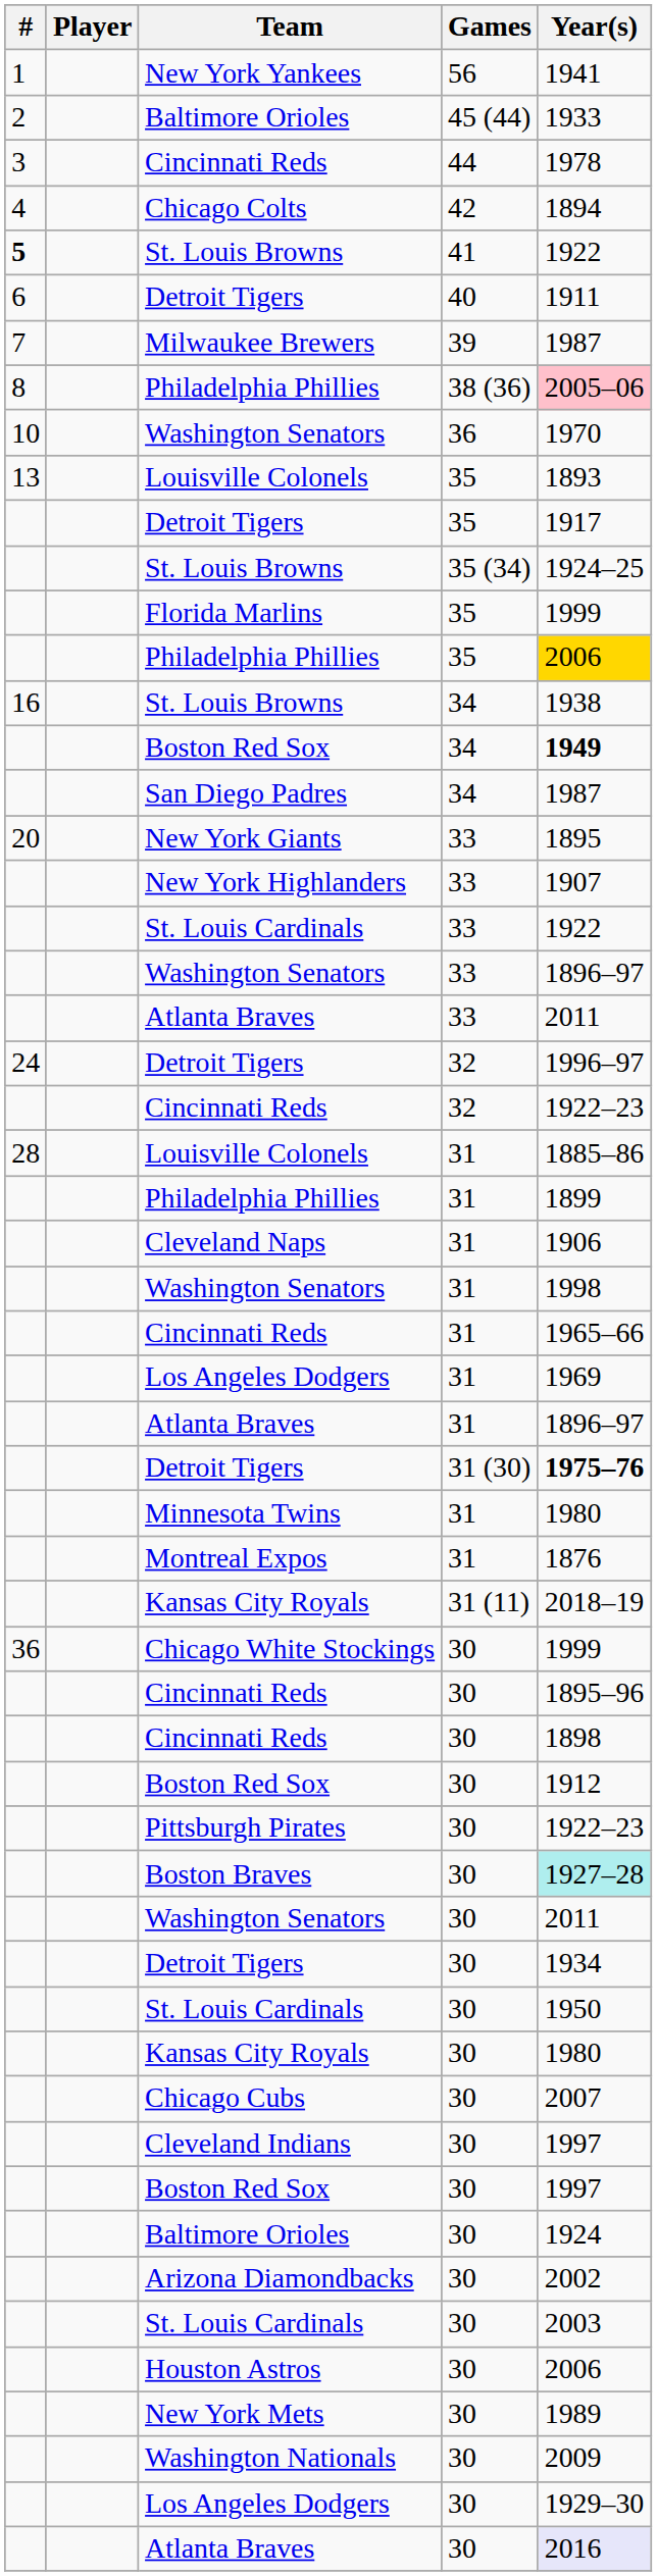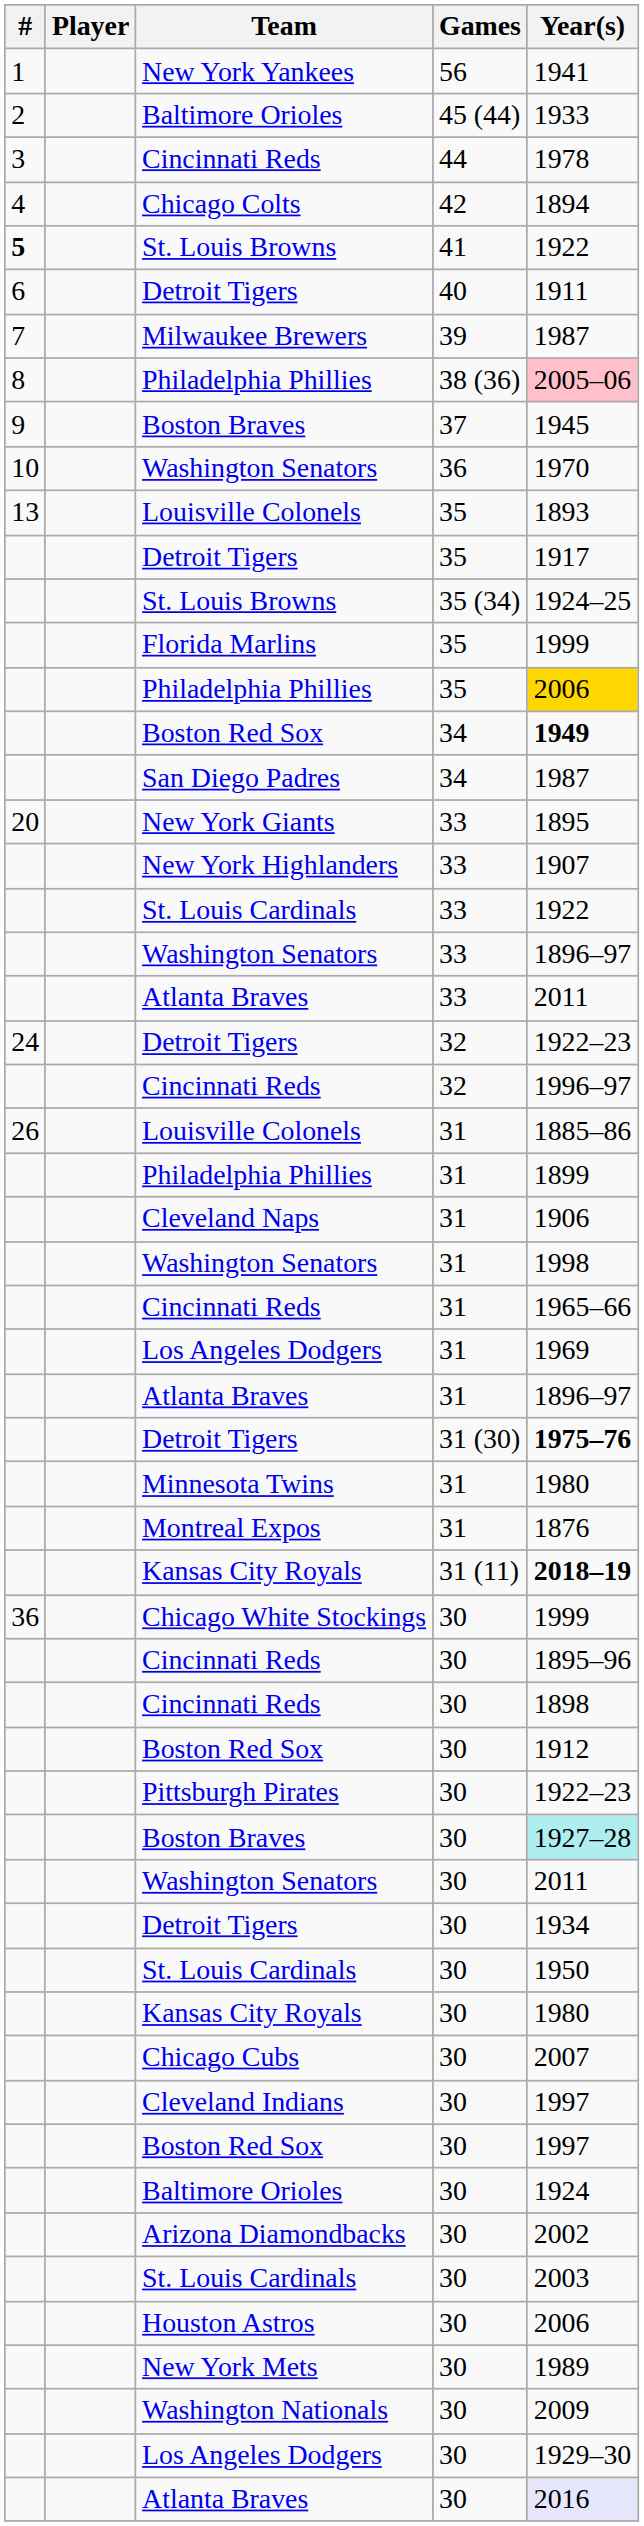 <table class="wikitable sortable">
 <tr>
 <th scope="col" class="unsortable">#</th>
 <th scope="col">Player</th>
 <th scope="col">Team</th>
 <th scope="col">Games</th>
 <th scope="col">Year(s)</th>
 </tr>
 <tr>
 <td>1</td>
 <td></td>
 <td><a href='#'>New York Yankees</a></td>
 <td>56</td>
 <td>1941</td>
 </tr>
 <tr>
 <td>2</td>
 <td></td>
 <td><a href='#'>Baltimore Orioles</a></td>
 <td>45 (44)</td>
 <td>1933</td>
 </tr>
 <tr>
 <td>3</td>
 <td></td>
 <td><a href='#'>Cincinnati Reds</a></td>
 <td>44</td>
 <td>1978</td>
 </tr>
 <tr>
 <td>4</td>
 <td></td>
 <td><a href='#'>Chicago Colts</a></td>
 <td>42</td>
 <td>1894</td>
 </tr>
 <tr>
 <td><strong>5</strong></td>
 <td></td>
 <td><a href='#'>St. Louis Browns</a></td>
 <td>41</td>
 <td>1922</td>
 </tr>
 <tr>
 <td>6</td>
 <td></td>
 <td><a href='#'>Detroit Tigers</a></td>
 <td>40</td>
 <td>1911</td>
 </tr>
 <tr>
 <td>7</td>
 <td></td>
 <td><a href='#'>Milwaukee Brewers</a></td>
 <td>39</td>
 <td>1987</td>
 </tr>
 <tr>
 <td>8</td>
 <td></td>
 <td><a href='#'>Philadelphia Phillies</a></td>
 <td>38 (36)</td>
 <td style="background: pink;">2005–06</td>
 </tr>
 <tr>
+<td>9</td>
+<td></td>
+<td><a href='#'>Boston Braves</a></td>
+<td>37</td>
+<td>1945</td>
+</tr>
+<tr>
 <td>10</td>
 <td></td>
 <td><a href='#'>Washington Senators</a></td>
 <td>36</td>
 <td>1970</td>
 </tr>
 <tr>
 <td>13</td>
 <td></td>
 <td><a href='#'>Louisville Colonels</a></td>
 <td>35</td>
 <td>1893</td>
 </tr>
 <tr>
 <td></td>
 <td></td>
 <td><a href='#'>Detroit Tigers</a></td>
 <td>35</td>
 <td>1917</td>
 </tr>
 <tr>
 <td></td>
 <td></td>
 <td><a href='#'>St. Louis Browns</a></td>
 <td>35 (34)</td>
 <td>1924–25</td>
 </tr>
 <tr>
 <td></td>
 <td></td>
 <td><a href='#'>Florida Marlins</a></td>
 <td>35</td>
 <td>1999</td>
 </tr>
 <tr>
 <td></td>
 <td></td>
 <td><a href='#'>Philadelphia Phillies</a></td>
 <td>35</td>
 <td style="background: gold;">2006</td>
-</tr>
-<tr>
-<td>16</td>
-<td></td>
-<td><a href='#'>St. Louis Browns</a></td>
-<td>34</td>
-<td>1938</td>
 </tr>
 <tr>
 <td></td>
 <td></td>
 <td><a href='#'>Boston Red Sox</a></td>
 <td>34</td>
 <td><strong>1949</strong></td>
 </tr>
 <tr>
 <td></td>
 <td></td>
 <td><a href='#'>San Diego Padres</a></td>
 <td>34</td>
 <td>1987</td>
 </tr>
 <tr>
 <td>20</td>
 <td></td>
 <td><a href='#'>New York Giants</a></td>
 <td>33</td>
 <td>1895</td>
 </tr>
 <tr>
 <td></td>
 <td></td>
 <td><a href='#'>New York Highlanders</a></td>
 <td>33</td>
 <td>1907</td>
 </tr>
 <tr>
 <td></td>
 <td></td>
 <td><a href='#'>St. Louis Cardinals</a></td>
 <td>33</td>
 <td>1922</td>
 </tr>
 <tr>
 <td></td>
 <td></td>
 <td><a href='#'>Washington Senators</a></td>
 <td>33</td>
 <td>1896–97</td>
 </tr>
 <tr>
 <td></td>
 <td></td>
 <td><a href='#'>Atlanta Braves</a></td>
 <td>33</td>
 <td>2011</td>
 </tr>
 <tr>
 <td>24</td>
 <td></td>
 <td><a href='#'>Detroit Tigers</a></td>
 <td>32</td>
-<td>1996–97</td>
+<td>1922–23</td>
 </tr>
 <tr>
 <td></td>
 <td></td>
 <td><a href='#'>Cincinnati Reds</a></td>
 <td>32</td>
-<td>1922–23</td>
+<td>1996–97</td>
 </tr>
 <tr>
-<td>28</td>
+<td>26</td>
 <td></td>
 <td><a href='#'>Louisville Colonels</a></td>
 <td>31</td>
 <td>1885–86</td>
 </tr>
 <tr>
 <td></td>
 <td></td>
 <td><a href='#'>Philadelphia Phillies</a></td>
 <td>31</td>
 <td>1899</td>
 </tr>
 <tr>
 <td></td>
 <td></td>
 <td><a href='#'>Cleveland Naps</a></td>
 <td>31</td>
 <td>1906</td>
 </tr>
 <tr>
 <td></td>
 <td></td>
 <td><a href='#'>Washington Senators</a></td>
 <td>31</td>
 <td>1998</td>
 </tr>
 <tr>
 <td></td>
 <td></td>
 <td><a href='#'>Cincinnati Reds</a></td>
 <td>31</td>
 <td>1965–66</td>
 </tr>
 <tr>
 <td></td>
 <td></td>
 <td><a href='#'>Los Angeles Dodgers</a></td>
 <td>31</td>
 <td>1969</td>
 </tr>
 <tr>
 <td></td>
 <td></td>
 <td><a href='#'>Atlanta Braves</a></td>
 <td>31</td>
 <td>1896–97</td>
 </tr>
 <tr>
 <td></td>
 <td></td>
 <td><a href='#'>Detroit Tigers</a></td>
 <td>31 (30)</td>
 <td><strong>1975–76</strong></td>
 </tr>
 <tr>
 <td></td>
 <td></td>
 <td><a href='#'>Minnesota Twins</a></td>
 <td>31</td>
 <td>1980</td>
 </tr>
 <tr>
 <td></td>
 <td></td>
 <td><a href='#'>Montreal Expos</a></td>
 <td>31</td>
 <td>1876</td>
 </tr>
 <tr>
 <td></td>
 <td></td>
 <td><a href='#'>Kansas City Royals</a></td>
 <td>31 (11)</td>
-<td>2018–19</td>
+<td><strong>2018–19</strong></td>
 </tr>
 <tr>
 <td>36</td>
 <td></td>
 <td><a href='#'>Chicago White Stockings</a></td>
 <td>30</td>
 <td>1999</td>
 </tr>
 <tr>
 <td></td>
 <td></td>
 <td><a href='#'>Cincinnati Reds</a></td>
 <td>30</td>
 <td>1895–96</td>
 </tr>
 <tr>
 <td></td>
 <td></td>
 <td><a href='#'>Cincinnati Reds</a></td>
 <td>30</td>
 <td>1898</td>
 </tr>
 <tr>
 <td></td>
 <td></td>
 <td><a href='#'>Boston Red Sox</a></td>
 <td>30</td>
 <td>1912</td>
 </tr>
 <tr>
 <td></td>
 <td></td>
 <td><a href='#'>Pittsburgh Pirates</a></td>
 <td>30</td>
 <td>1922–23</td>
 </tr>
 <tr>
 <td></td>
 <td></td>
 <td><a href='#'>Boston Braves</a></td>
 <td>30</td>
 <td style="background: paleturquoise;">1927–28</td>
 </tr>
 <tr>
 <td></td>
 <td></td>
 <td><a href='#'>Washington Senators</a></td>
 <td>30</td>
 <td>2011</td>
 </tr>
 <tr>
 <td></td>
 <td></td>
 <td><a href='#'>Detroit Tigers</a></td>
 <td>30</td>
 <td>1934</td>
 </tr>
 <tr>
 <td></td>
 <td></td>
 <td><a href='#'>St. Louis Cardinals</a></td>
 <td>30</td>
 <td>1950</td>
 </tr>
 <tr>
 <td></td>
 <td></td>
 <td><a href='#'>Kansas City Royals</a></td>
 <td>30</td>
 <td>1980</td>
 </tr>
 <tr>
 <td></td>
 <td></td>
 <td><a href='#'>Chicago Cubs</a></td>
 <td>30</td>
 <td>2007</td>
 </tr>
 <tr>
 <td></td>
 <td></td>
 <td><a href='#'>Cleveland Indians</a></td>
 <td>30</td>
 <td>1997</td>
 </tr>
 <tr>
 <td></td>
 <td></td>
 <td><a href='#'>Boston Red Sox</a></td>
 <td>30</td>
 <td>1997</td>
 </tr>
 <tr>
 <td></td>
 <td></td>
 <td><a href='#'>Baltimore Orioles</a></td>
 <td>30</td>
 <td>1924</td>
 </tr>
 <tr>
 <td></td>
 <td></td>
 <td><a href='#'>Arizona Diamondbacks</a></td>
 <td>30</td>
 <td>2002</td>
 </tr>
 <tr>
 <td></td>
 <td></td>
 <td><a href='#'>St. Louis Cardinals</a></td>
 <td>30</td>
 <td>2003</td>
 </tr>
 <tr>
 <td></td>
 <td></td>
 <td><a href='#'>Houston Astros</a></td>
 <td>30</td>
 <td>2006</td>
 </tr>
 <tr>
 <td></td>
 <td></td>
 <td><a href='#'>New York Mets</a></td>
 <td>30</td>
 <td>1989</td>
 </tr>
 <tr>
 <td></td>
 <td></td>
 <td><a href='#'>Washington Nationals</a></td>
 <td>30</td>
 <td>2009</td>
 </tr>
 <tr>
 <td></td>
 <td></td>
 <td><a href='#'>Los Angeles Dodgers</a></td>
 <td>30</td>
 <td>1929–30</td>
 </tr>
 <tr>
 <td></td>
 <td></td>
 <td><a href='#'>Atlanta Braves</a></td>
 <td>30</td>
 <td style="background: lavender;">2016</td>
 </tr>
 </table>
